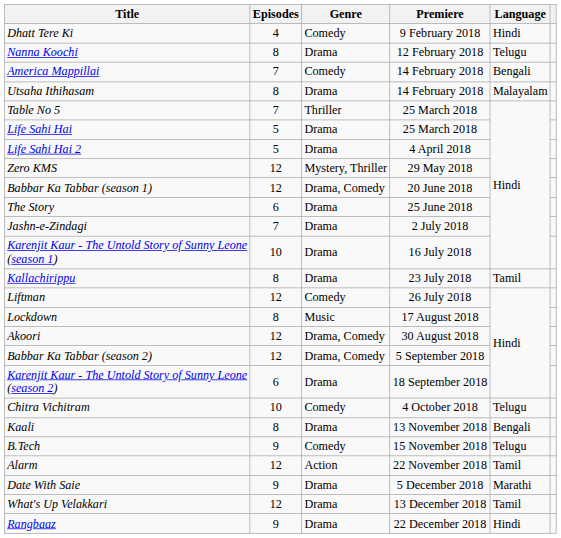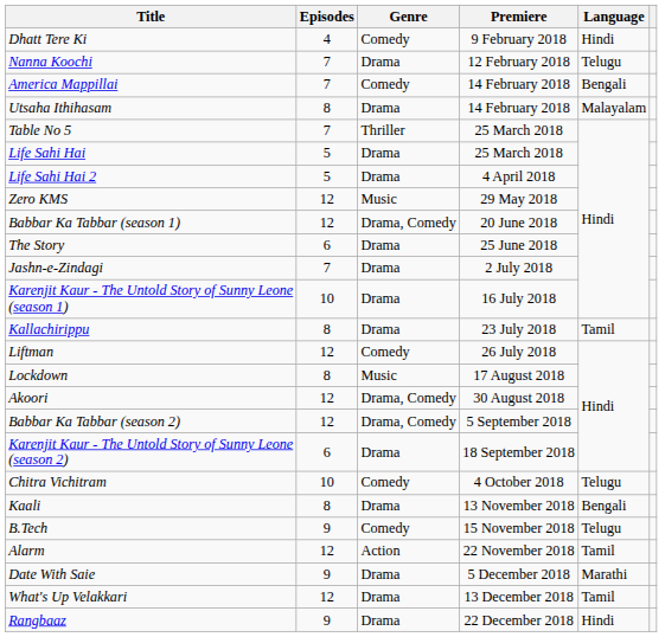 <table class="wikitable sortable">
 <tr>
 <th>Title</th>
 <th style="text-align: center;">Episodes</th>
 <th>Genre</th>
 <th>Premiere</th>
 <th>Language</th>
 <th></th>
 </tr>
 <tr>
 <td><em>Dhatt Tere Ki</em></td>
 <td style="text-align: center;">4</td>
 <td>Comedy</td>
 <td style="text-align: center;">9 February 2018</td>
 <td>Hindi</td>
 <td></td>
 </tr>
 <tr>
 <td><em><a href='#'>Nanna Koochi</a></em></td>
-<td style="text-align: center;">8</td>
+<td style="text-align: center;">7</td>
 <td>Drama</td>
 <td style="text-align: center;">12 February 2018</td>
 <td>Telugu</td>
 <td></td>
 </tr>
 <tr>
 <td><em><a href='#'>America Mappillai</a></em></td>
 <td style="text-align: center;">7</td>
 <td>Comedy</td>
 <td style="text-align: center;">14 February 2018</td>
 <td>Bengali</td>
 <td></td>
 </tr>
 <tr>
 <td><em>Utsaha Ithihasam</em></td>
 <td style="text-align: center;">8</td>
 <td>Drama</td>
 <td style="text-align: center;">14 February 2018</td>
 <td>Malayalam</td>
 <td></td>
 </tr>
 <tr>
 <td><em>Table No 5</em></td>
 <td style="text-align: center;">7</td>
 <td>Thriller</td>
 <td style="text-align: center;">25 March 2018</td>
 <td rowspan="8">Hindi</td>
 <td></td>
 </tr>
 <tr>
 <td><em><a href='#'>Life Sahi Hai</a></em></td>
 <td style="text-align: center;">5</td>
 <td>Drama</td>
 <td style="text-align: center;">25 March 2018</td>
 <td></td>
 </tr>
 <tr>
 <td><a href='#'><em>Life Sahi Hai 2</em></a></td>
 <td style="text-align: center;">5</td>
 <td>Drama</td>
 <td style="text-align: center;">4 April 2018</td>
 <td></td>
 </tr>
 <tr>
 <td><em>Zero KMS</em></td>
 <td style="text-align: center;">12</td>
-<td>Mystery, Thriller</td>
+<td>Music</td>
 <td style="text-align: center;">29 May 2018</td>
 <td></td>
 </tr>
 <tr>
 <td><em>Babbar Ka Tabbar (season 1)</em></td>
 <td style="text-align: center;">12</td>
 <td>Drama, Comedy</td>
 <td style="text-align: center;">20 June 2018</td>
 <td></td>
 </tr>
 <tr>
 <td><em>The Story</em></td>
 <td style="text-align: center;">6</td>
 <td>Drama</td>
 <td style="text-align: center;">25 June 2018</td>
 <td></td>
 </tr>
 <tr>
 <td><em>Jashn-e-Zindagi</em></td>
 <td style="text-align: center;">7</td>
 <td>Drama</td>
 <td style="text-align: center;">2 July 2018</td>
 <td></td>
 </tr>
 <tr>
 <td><em><a href='#'>Karenjit Kaur - The Untold Story of Sunny Leone</a></em><br><em>(<a href='#'>season 1</a>)</em></td>
 <td style="text-align: center;">10</td>
 <td>Drama</td>
 <td style="text-align: center;">16 July 2018</td>
 <td></td>
 </tr>
 <tr>
 <td><em><a href='#'>Kallachirippu</a></em></td>
 <td style="text-align: center;">8</td>
 <td>Drama</td>
 <td style="text-align: center;">23 July 2018</td>
 <td>Tamil</td>
 <td></td>
 </tr>
 <tr>
 <td><em>Liftman</em></td>
 <td style="text-align: center;">12</td>
 <td>Comedy</td>
 <td style="text-align: center;">26 July 2018</td>
 <td rowspan="5">Hindi</td>
 <td></td>
 </tr>
 <tr>
 <td><em>Lockdown</em></td>
 <td style="text-align: center;">8</td>
 <td>Music</td>
 <td style="text-align: center;">17 August 2018</td>
 <td></td>
 </tr>
 <tr>
 <td><em>Akoori</em></td>
 <td style="text-align: center;">12</td>
 <td>Drama, Comedy</td>
 <td style="text-align: center;">30 August 2018</td>
 <td></td>
 </tr>
 <tr>
 <td><em>Babbar Ka Tabbar (season 2)</em></td>
 <td style="text-align: center;">12</td>
 <td>Drama, Comedy</td>
 <td style="text-align: center;">5 September 2018</td>
 <td></td>
 </tr>
 <tr>
 <td><em><a href='#'>Karenjit Kaur - The Untold Story of Sunny Leone</a></em><br><em>(<a href='#'>season 2</a>)</em></td>
 <td style="text-align: center;">6</td>
 <td>Drama</td>
 <td style="text-align: center;">18 September 2018</td>
 <td></td>
 </tr>
 <tr>
 <td><em>Chitra Vichitram</em></td>
 <td style="text-align: center;">10</td>
 <td>Comedy</td>
 <td style="text-align: center;">4 October 2018</td>
 <td>Telugu</td>
 <td></td>
 </tr>
 <tr>
 <td><em>Kaali</em></td>
 <td style="text-align: center;">8</td>
 <td>Drama</td>
 <td style="text-align: center;">13 November 2018</td>
 <td>Bengali</td>
 <td></td>
 </tr>
 <tr>
 <td><em>B.Tech</em></td>
 <td style="text-align: center;">9</td>
 <td>Comedy</td>
 <td style="text-align: center;">15 November 2018</td>
 <td>Telugu</td>
 <td></td>
 </tr>
 <tr>
 <td><em>Alarm</em></td>
 <td style="text-align: center;">12</td>
 <td>Action</td>
 <td style="text-align: center;">22 November 2018</td>
 <td>Tamil</td>
 <td></td>
 </tr>
 <tr>
 <td><em>Date With Saie</em></td>
 <td style="text-align: center;">9</td>
 <td>Drama</td>
 <td style="text-align: center;">5 December 2018</td>
 <td>Marathi</td>
 <td></td>
 </tr>
 <tr>
 <td><em>What's Up Velakkari</em></td>
 <td style="text-align: center;">12</td>
 <td>Drama</td>
 <td style="text-align: center;">13 December 2018</td>
 <td>Tamil</td>
 <td></td>
 </tr>
 <tr>
 <td><a href='#'><em>Rangbaaz</em></a></td>
 <td style="text-align: center;">9</td>
 <td>Drama</td>
 <td style="text-align: center;">22 December 2018</td>
 <td>Hindi</td>
 <td></td>
 </tr>
 </table>
